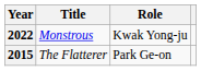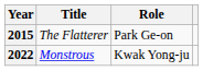 <table class="wikitable plainrowheaders sortable">
 <tr>
 <th scope="col">Year</th>
 <th scope="col">Title</th>
 <th scope="col">Role</th>
 <th scope="col" class="unsortable"></th>
 </tr>
 <tr>
+<th scope="row">2015</th>
+<td><em>The Flatterer</em></td>
+<td>Park Ge-on</td>
+<td style="text-align:center"></td>
+</tr>
+<tr>
 <th scope="row">2022</th>
 <td><em><a href='#'>Monstrous</a></em></td>
 <td>Kwak Yong-ju</td>
 <td style="text-align:center"></td>
 </tr>
-<tr>
-<th scope="row">2015</th>
-<td><em>The Flatterer</em></td>
-<td>Park Ge-on</td>
-<td style="text-align:center"></td>
-</tr>
 </table>
